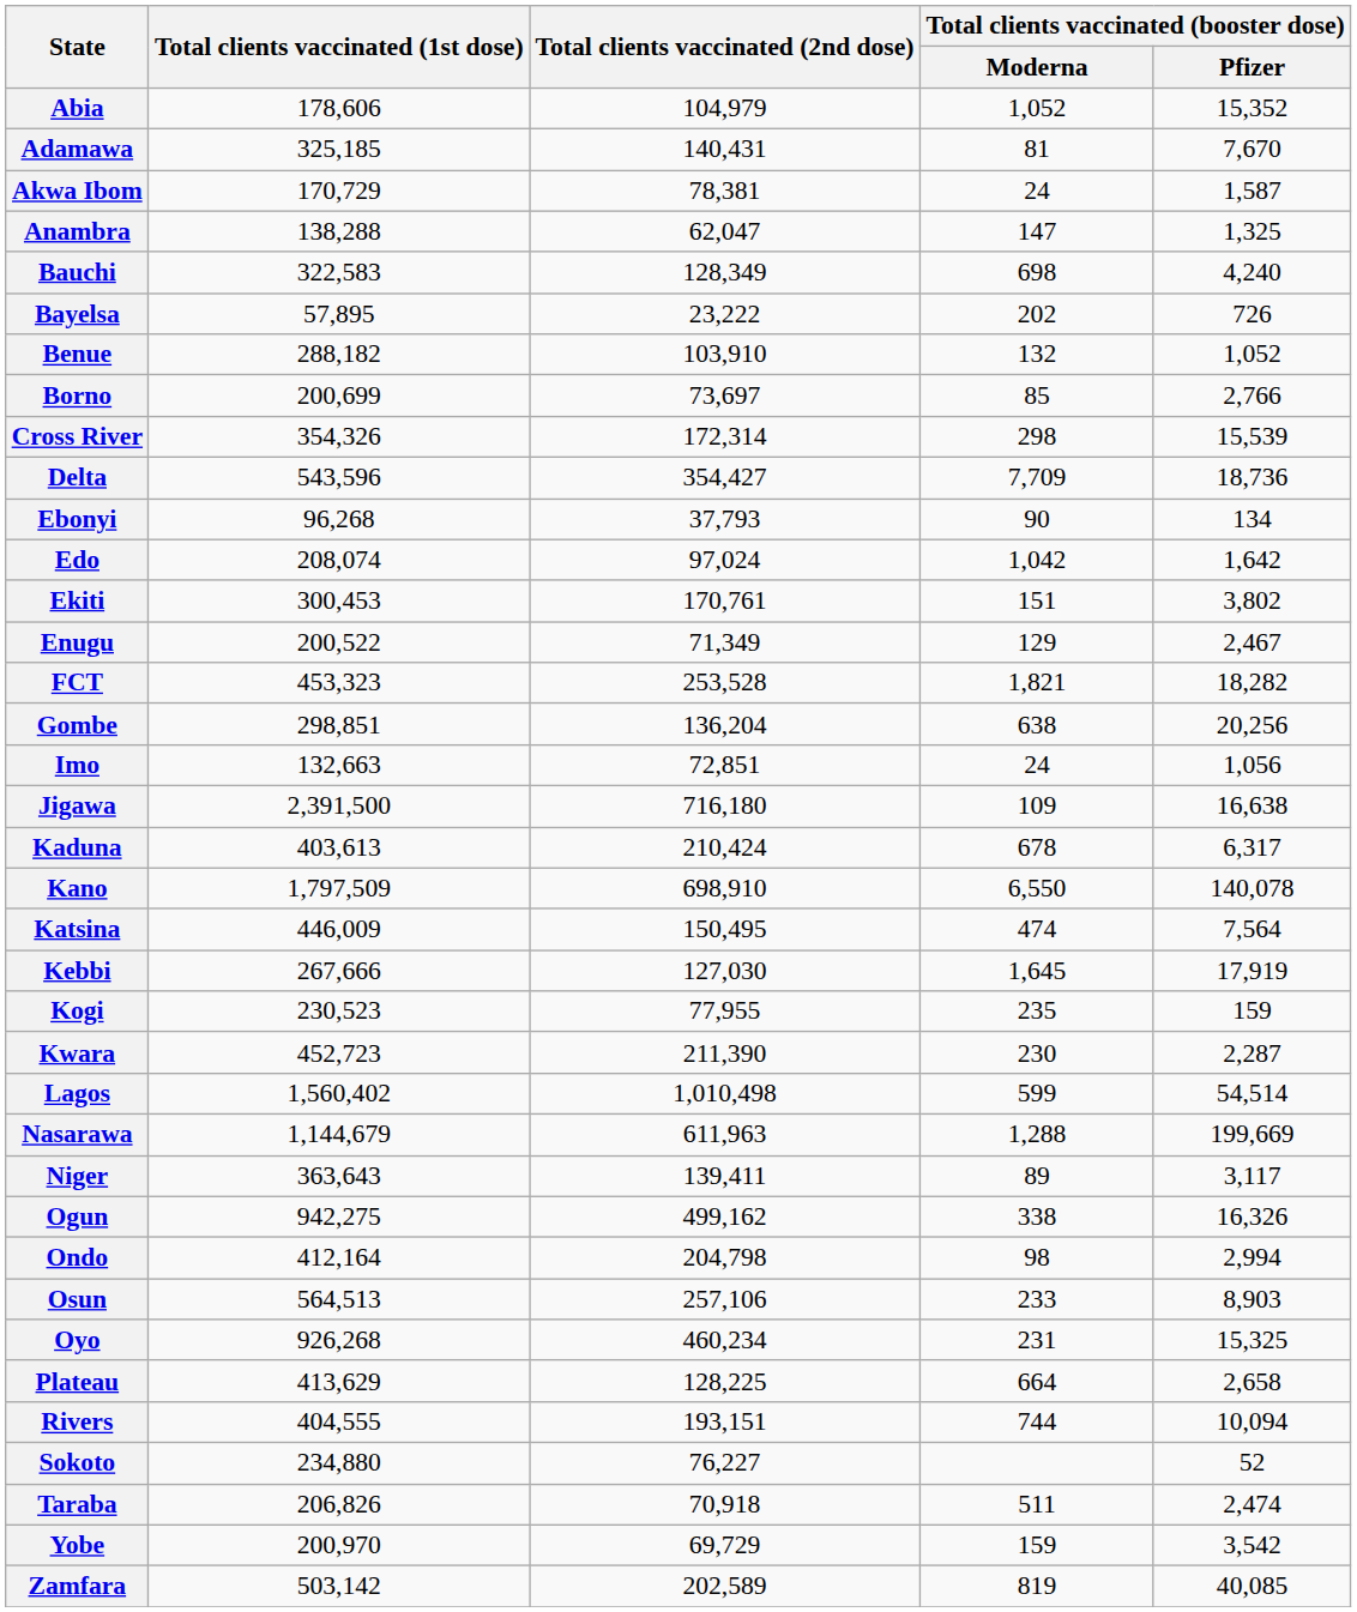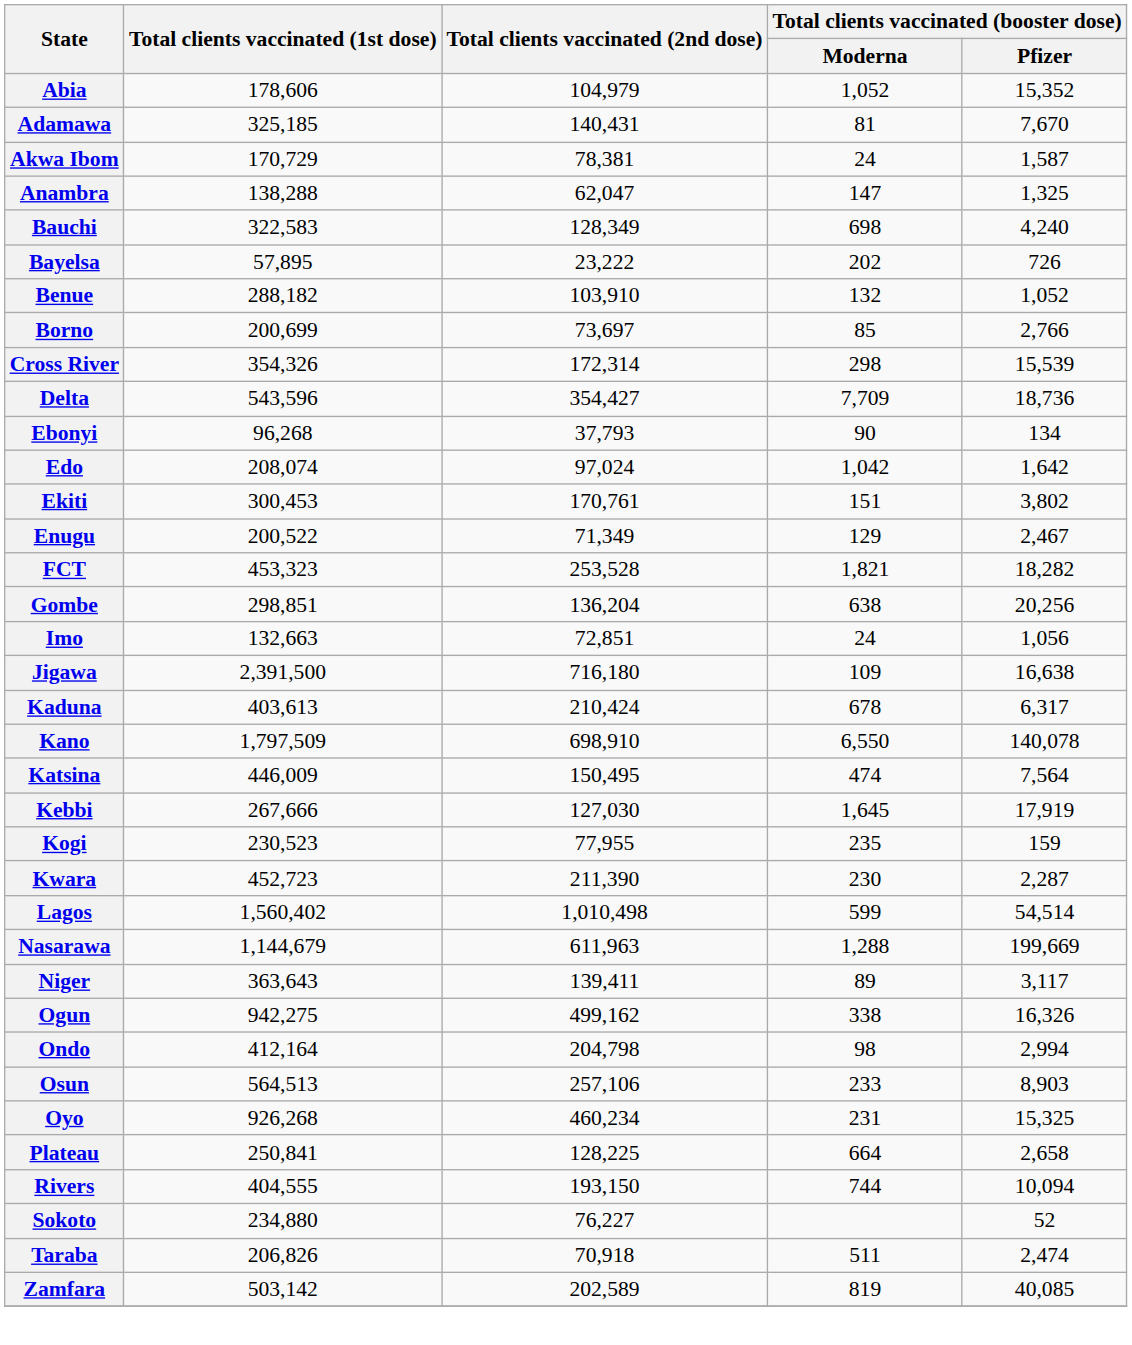 <table class="wikitable sortable" style="text-align:center; font-size:100%">
 <tr>
 <th rowspan="2">State</th>
 <th rowspan="2">Total clients vaccinated (1st dose)</th>
 <th rowspan="2">Total clients vaccinated (2nd dose)</th>
 <th colspan="2">Total clients vaccinated (booster dose)</th>
 </tr>
 <tr>
 <th>Moderna</th>
 <th>Pfizer</th>
 </tr>
 <tr>
 <th align="left"><a href='#'>Abia</a></th>
 <td>178,606</td>
 <td>104,979</td>
 <td>1,052</td>
 <td>15,352</td>
 </tr>
 <tr>
 <th align="left"><a href='#'>Adamawa</a></th>
 <td>325,185</td>
 <td>140,431</td>
 <td>81</td>
 <td>7,670</td>
 </tr>
 <tr>
 <th align="left"><a href='#'>Akwa Ibom</a></th>
 <td>170,729</td>
 <td>78,381</td>
 <td>24</td>
 <td>1,587</td>
 </tr>
 <tr>
 <th align="left"><a href='#'>Anambra</a></th>
 <td>138,288</td>
 <td>62,047</td>
 <td>147</td>
 <td>1,325</td>
 </tr>
 <tr>
 <th align="left"><a href='#'>Bauchi</a></th>
 <td>322,583</td>
 <td>128,349</td>
 <td>698</td>
 <td>4,240</td>
 </tr>
 <tr>
 <th align="left"><a href='#'>Bayelsa</a></th>
 <td>57,895</td>
 <td>23,222</td>
 <td>202</td>
 <td>726</td>
 </tr>
 <tr>
 <th align="left"><a href='#'>Benue</a></th>
 <td>288,182</td>
 <td>103,910</td>
 <td>132</td>
 <td>1,052</td>
 </tr>
 <tr>
 <th align="left"><a href='#'>Borno</a></th>
 <td>200,699</td>
 <td>73,697</td>
 <td>85</td>
 <td>2,766</td>
 </tr>
 <tr>
 <th align="left"><a href='#'>Cross River</a></th>
 <td>354,326</td>
 <td>172,314</td>
 <td>298</td>
 <td>15,539</td>
 </tr>
 <tr>
 <th align="left"><a href='#'>Delta</a></th>
 <td>543,596</td>
 <td>354,427</td>
 <td>7,709</td>
 <td>18,736</td>
 </tr>
 <tr>
 <th align="left"><a href='#'>Ebonyi</a></th>
 <td>96,268</td>
 <td>37,793</td>
 <td>90</td>
 <td>134</td>
 </tr>
 <tr>
 <th align="left"><a href='#'>Edo</a></th>
 <td>208,074</td>
 <td>97,024</td>
 <td>1,042</td>
 <td>1,642</td>
 </tr>
 <tr>
 <th align="left"><a href='#'>Ekiti</a></th>
 <td>300,453</td>
 <td>170,761</td>
 <td>151</td>
 <td>3,802</td>
 </tr>
 <tr>
 <th align="left"><a href='#'>Enugu</a></th>
 <td>200,522</td>
 <td>71,349</td>
 <td>129</td>
 <td>2,467</td>
 </tr>
 <tr>
 <th align="left"><a href='#'>FCT</a></th>
 <td>453,323</td>
 <td>253,528</td>
 <td>1,821</td>
 <td>18,282</td>
 </tr>
 <tr>
 <th align="left"><a href='#'>Gombe</a></th>
 <td>298,851</td>
 <td>136,204</td>
 <td>638</td>
 <td>20,256</td>
 </tr>
 <tr>
 <th align="left"><a href='#'>Imo</a></th>
 <td>132,663</td>
 <td>72,851</td>
 <td>24</td>
 <td>1,056</td>
 </tr>
 <tr>
 <th align="left"><a href='#'>Jigawa</a></th>
 <td>2,391,500</td>
 <td>716,180</td>
 <td>109</td>
 <td>16,638</td>
 </tr>
 <tr>
 <th align="left"><a href='#'>Kaduna</a></th>
 <td>403,613</td>
 <td>210,424</td>
 <td>678</td>
 <td>6,317</td>
 </tr>
 <tr>
 <th align="left"><a href='#'>Kano</a></th>
 <td>1,797,509</td>
 <td>698,910</td>
 <td>6,550</td>
 <td>140,078</td>
 </tr>
 <tr>
 <th align="left"><a href='#'>Katsina</a></th>
 <td>446,009</td>
 <td>150,495</td>
 <td>474</td>
 <td>7,564</td>
 </tr>
 <tr>
 <th align="left"><a href='#'>Kebbi</a></th>
 <td>267,666</td>
 <td>127,030</td>
 <td>1,645</td>
 <td>17,919</td>
 </tr>
 <tr>
 <th align="left"><a href='#'>Kogi</a></th>
 <td>230,523</td>
 <td>77,955</td>
 <td>235</td>
 <td>159</td>
 </tr>
 <tr>
 <th align="left"><a href='#'>Kwara</a></th>
 <td>452,723</td>
 <td>211,390</td>
 <td>230</td>
 <td>2,287</td>
 </tr>
 <tr>
 <th align="left"><a href='#'>Lagos</a></th>
 <td>1,560,402</td>
 <td>1,010,498</td>
 <td>599</td>
 <td>54,514</td>
 </tr>
 <tr>
 <th align="left"><a href='#'>Nasarawa</a></th>
 <td>1,144,679</td>
 <td>611,963</td>
 <td>1,288</td>
 <td>199,669</td>
 </tr>
 <tr>
 <th align="left"><a href='#'>Niger</a></th>
 <td>363,643</td>
 <td>139,411</td>
 <td>89</td>
 <td>3,117</td>
 </tr>
 <tr>
 <th align="left"><a href='#'>Ogun</a></th>
 <td>942,275</td>
 <td>499,162</td>
 <td>338</td>
 <td>16,326</td>
 </tr>
 <tr>
 <th align="left"><a href='#'>Ondo</a></th>
 <td>412,164</td>
 <td>204,798</td>
 <td>98</td>
 <td>2,994</td>
 </tr>
 <tr>
 <th align="left"><a href='#'>Osun</a></th>
 <td>564,513</td>
 <td>257,106</td>
 <td>233</td>
 <td>8,903</td>
 </tr>
 <tr>
 <th align="left"><a href='#'>Oyo</a></th>
 <td>926,268</td>
 <td>460,234</td>
 <td>231</td>
 <td>15,325</td>
 </tr>
 <tr>
 <th align="left"><a href='#'>Plateau</a></th>
-<td>413,629</td>
+<td>250,841</td>
 <td>128,225</td>
 <td>664</td>
 <td>2,658</td>
 </tr>
 <tr>
 <th align="left"><a href='#'>Rivers</a></th>
 <td>404,555</td>
-<td>193,151</td>
+<td>193,150</td>
 <td>744</td>
 <td>10,094</td>
 </tr>
 <tr>
 <th align="left"><a href='#'>Sokoto</a></th>
 <td>234,880</td>
 <td>76,227</td>
 <td></td>
 <td>52</td>
 </tr>
 <tr>
 <th align="left"><a href='#'>Taraba</a></th>
 <td>206,826</td>
 <td>70,918</td>
 <td>511</td>
 <td>2,474</td>
 </tr>
 <tr>
-<th align="left"><a href='#'>Yobe</a></th>
-<td>200,970</td>
-<td>69,729</td>
-<td>159</td>
-<td>3,542</td>
-</tr>
-<tr>
 <th align="left"><a href='#'>Zamfara</a></th>
 <td>503,142</td>
 <td>202,589</td>
 <td>819</td>
 <td>40,085</td>
 </tr>
 <tr>
 </tr>
 </table>
